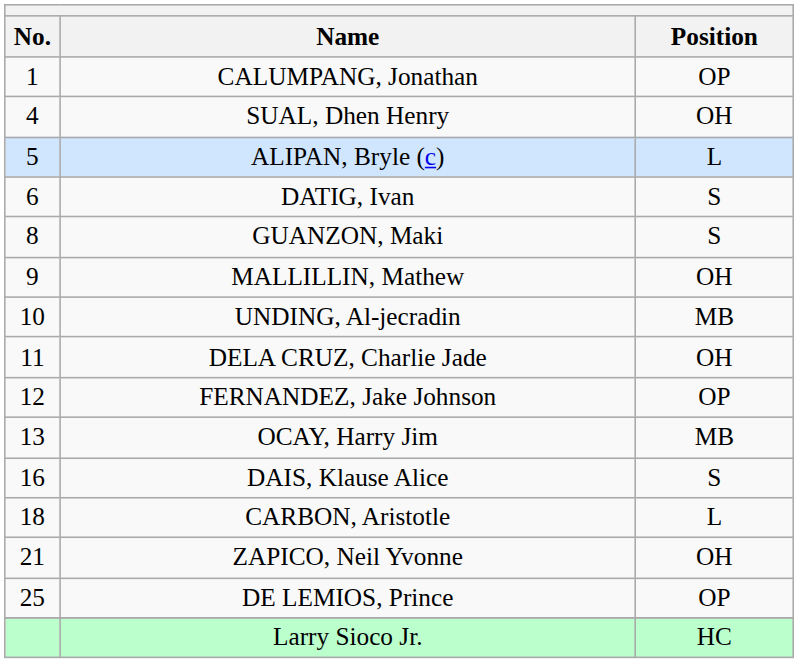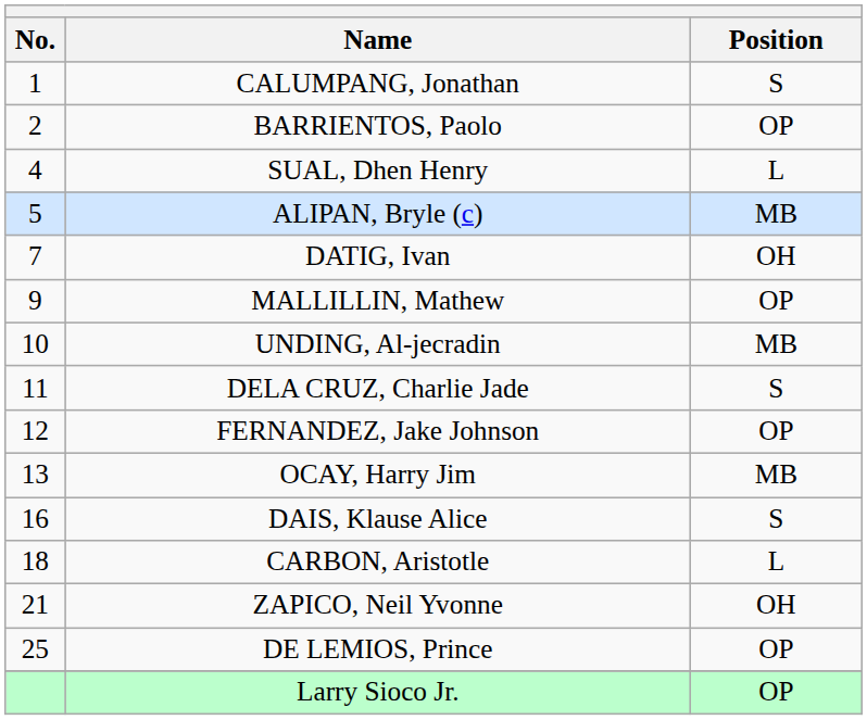 <table class="wikitable mw-collapsible mw-collapsed" style="text-align:center; width:500px; border:none">
 <tr>
 <th style="text-align:left" colspan="3"></th>
 </tr>
 <tr>
 <th style="width:7%">No.</th>
 <th>Name</th>
 <th style="width:20%">Position</th>
 </tr>
 <tr>
 <td>1</td>
 <td>CALUMPANG, Jonathan</td>
+<td>S</td>
+</tr>
+<tr>
+<td>2</td>
+<td>BARRIENTOS, Paolo</td>
 <td>OP</td>
 </tr>
 <tr>
 <td>4</td>
 <td>SUAL, Dhen Henry</td>
-<td>OH</td>
+<td>L</td>
 </tr>
 <tr bgcolor=#D0E6FF>
 <td>5</td>
 <td>ALIPAN, Bryle (<a href='#'>c</a>)</td>
-<td>L</td>
+<td>MB</td>
 </tr>
 <tr>
-<td>6</td>
+<td>7</td>
 <td>DATIG, Ivan</td>
-<td>S</td>
-</tr>
-<tr>
-<td>8</td>
-<td>GUANZON, Maki</td>
-<td>S</td>
+<td>OH</td>
 </tr>
 <tr>
 <td>9</td>
 <td>MALLILLIN, Mathew</td>
-<td>OH</td>
+<td>OP</td>
 </tr>
 <tr>
 <td>10</td>
 <td>UNDING, Al-jecradin</td>
 <td>MB</td>
 </tr>
 <tr>
 <td>11</td>
 <td>DELA CRUZ, Charlie Jade</td>
-<td>OH</td>
+<td>S</td>
 </tr>
 <tr>
 <td>12</td>
 <td>FERNANDEZ, Jake Johnson</td>
 <td>OP</td>
 </tr>
 <tr>
 <td>13</td>
 <td>OCAY, Harry Jim</td>
 <td>MB</td>
 </tr>
 <tr>
 <td>16</td>
 <td>DAIS, Klause Alice</td>
 <td>S</td>
 </tr>
 <tr>
 <td>18</td>
 <td>CARBON, Aristotle</td>
 <td>L</td>
 </tr>
 <tr>
 <td>21</td>
 <td>ZAPICO, Neil Yvonne</td>
 <td>OH</td>
 </tr>
 <tr>
 <td>25</td>
 <td>DE LEMIOS, Prince</td>
 <td>OP</td>
 </tr>
 <tr>
 </tr>
 <tr bgcolor=#BBFFCC>
 <td></td>
 <td>Larry Sioco Jr.</td>
-<td>HC</td>
+<td>OP</td>
 </tr>
 </table>
